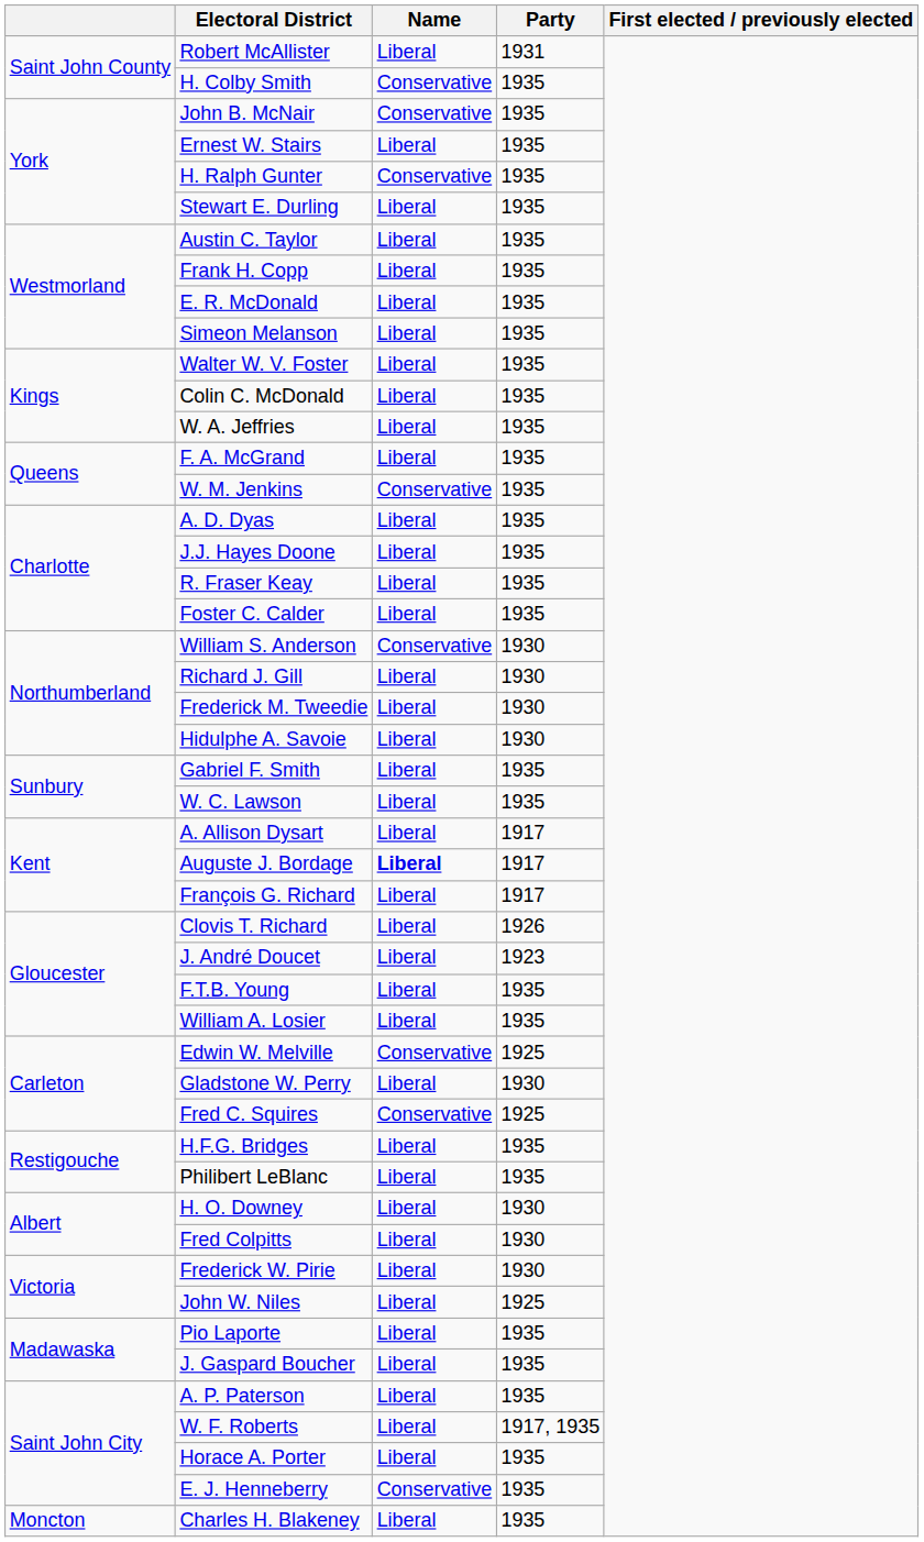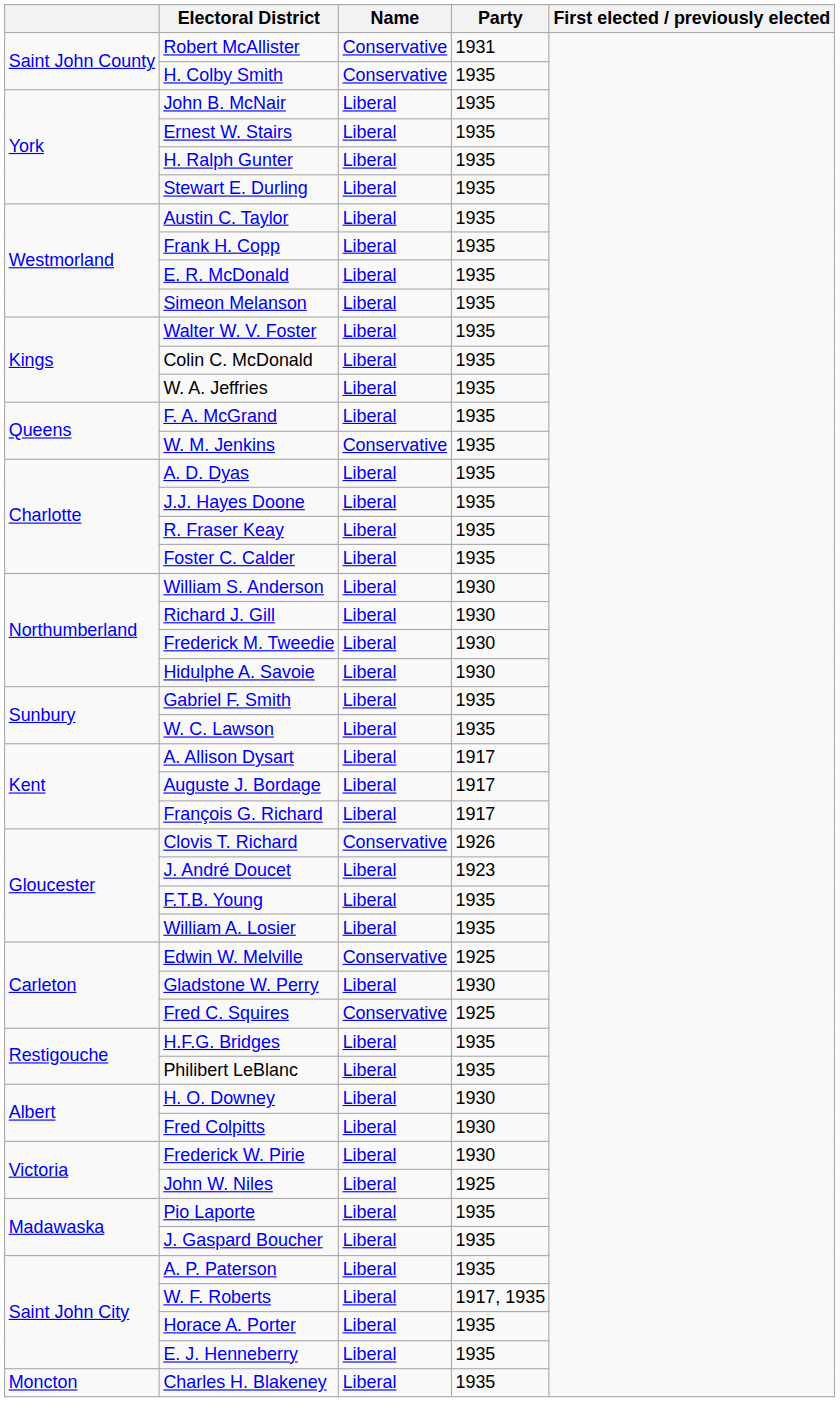 <table class="wikitable sortable">
 <tr>
 <th></th>
 <th>Electoral District</th>
 <th>Name</th>
 <th>Party</th>
 <th>First elected / previously elected</th>
 </tr>
 <tr>
 <td rowspan="2"><a href='#'>Saint John County</a></td>
 <td><a href='#'>Robert McAllister</a></td>
-<td><a href='#'>Liberal</a></td>
+<td><a href='#'>Conservative</a></td>
 <td>1931</td>
 </tr>
 <tr>
 <td><a href='#'>H. Colby Smith</a></td>
 <td><a href='#'>Conservative</a></td>
 <td>1935</td>
 </tr>
 <tr>
 <td rowspan="4"><a href='#'>York</a></td>
 <td><a href='#'>John B. McNair</a></td>
-<td><a href='#'>Conservative</a></td>
+<td><a href='#'>Liberal</a></td>
 <td>1935</td>
 </tr>
 <tr>
 <td><a href='#'>Ernest W. Stairs</a></td>
 <td><a href='#'>Liberal</a></td>
 <td>1935</td>
 </tr>
 <tr>
 <td><a href='#'>H. Ralph Gunter</a></td>
-<td><a href='#'>Conservative</a></td>
+<td><a href='#'>Liberal</a></td>
 <td>1935</td>
 </tr>
 <tr>
 <td><a href='#'>Stewart E. Durling</a></td>
 <td><a href='#'>Liberal</a></td>
 <td>1935</td>
 </tr>
 <tr>
 <td rowspan="4"><a href='#'>Westmorland</a></td>
 <td><a href='#'>Austin C. Taylor</a></td>
 <td><a href='#'>Liberal</a></td>
 <td>1935</td>
 </tr>
 <tr>
 <td><a href='#'>Frank H. Copp</a></td>
 <td><a href='#'>Liberal</a></td>
 <td>1935</td>
 </tr>
 <tr>
 <td><a href='#'>E. R. McDonald</a></td>
 <td><a href='#'>Liberal</a></td>
 <td>1935</td>
 </tr>
 <tr>
 <td><a href='#'>Simeon Melanson</a></td>
 <td><a href='#'>Liberal</a></td>
 <td>1935</td>
 </tr>
 <tr>
 <td rowspan="3"><a href='#'>Kings</a></td>
 <td><a href='#'>Walter W. V. Foster</a></td>
 <td><a href='#'>Liberal</a></td>
 <td>1935</td>
 </tr>
 <tr>
 <td>Colin C. McDonald</td>
 <td><a href='#'>Liberal</a></td>
 <td>1935</td>
 </tr>
 <tr>
 <td>W. A. Jeffries</td>
 <td><a href='#'>Liberal</a></td>
 <td>1935</td>
 </tr>
 <tr>
 <td rowspan="2"><a href='#'>Queens</a></td>
 <td><a href='#'>F. A. McGrand</a></td>
 <td><a href='#'>Liberal</a></td>
 <td>1935</td>
 </tr>
 <tr>
 <td><a href='#'>W. M. Jenkins</a></td>
 <td><a href='#'>Conservative</a></td>
 <td>1935</td>
 </tr>
 <tr>
 <td rowspan="4"><a href='#'>Charlotte</a></td>
 <td><a href='#'>A. D. Dyas</a></td>
 <td><a href='#'>Liberal</a></td>
 <td>1935</td>
 </tr>
 <tr>
 <td><a href='#'>J.J. Hayes Doone</a></td>
 <td><a href='#'>Liberal</a></td>
 <td>1935</td>
 </tr>
 <tr>
 <td><a href='#'>R. Fraser Keay</a></td>
 <td><a href='#'>Liberal</a></td>
 <td>1935</td>
 </tr>
 <tr>
 <td><a href='#'>Foster C. Calder</a></td>
 <td><a href='#'>Liberal</a></td>
 <td>1935</td>
 </tr>
 <tr>
 <td rowspan="4"><a href='#'>Northumberland</a></td>
 <td><a href='#'>William S. Anderson</a></td>
-<td><a href='#'>Conservative</a></td>
+<td><a href='#'>Liberal</a></td>
 <td>1930</td>
 </tr>
 <tr>
 <td><a href='#'>Richard J. Gill</a></td>
 <td><a href='#'>Liberal</a></td>
 <td>1930</td>
 </tr>
 <tr>
 <td><a href='#'>Frederick M. Tweedie</a></td>
 <td><a href='#'>Liberal</a></td>
 <td>1930</td>
 </tr>
 <tr>
 <td><a href='#'>Hidulphe A. Savoie</a></td>
 <td><a href='#'>Liberal</a></td>
 <td>1930</td>
 </tr>
 <tr>
 <td rowspan="2"><a href='#'>Sunbury</a></td>
 <td><a href='#'>Gabriel F. Smith</a></td>
 <td><a href='#'>Liberal</a></td>
 <td>1935</td>
 </tr>
 <tr>
 <td><a href='#'>W. C. Lawson</a></td>
 <td><a href='#'>Liberal</a></td>
 <td>1935</td>
 </tr>
 <tr>
 <td rowspan="3"><a href='#'>Kent</a></td>
 <td><a href='#'>A. Allison Dysart</a></td>
 <td><a href='#'>Liberal</a></td>
 <td>1917</td>
 </tr>
 <tr>
 <td><a href='#'>Auguste J. Bordage</a></td>
-<td><strong><a href='#'>Liberal</a></strong></td>
+<td><a href='#'>Liberal</a></td>
 <td>1917</td>
 </tr>
 <tr>
 <td><a href='#'>François G. Richard</a></td>
 <td><a href='#'>Liberal</a></td>
 <td>1917</td>
 </tr>
 <tr>
 <td rowspan="4"><a href='#'>Gloucester</a></td>
 <td><a href='#'>Clovis T. Richard</a></td>
-<td><a href='#'>Liberal</a></td>
+<td><a href='#'>Conservative</a></td>
 <td>1926</td>
 </tr>
 <tr>
 <td><a href='#'>J. André Doucet</a></td>
 <td><a href='#'>Liberal</a></td>
 <td>1923</td>
 </tr>
 <tr>
 <td><a href='#'>F.T.B. Young</a></td>
 <td><a href='#'>Liberal</a></td>
 <td>1935</td>
 </tr>
 <tr>
 <td><a href='#'>William A. Losier</a></td>
 <td><a href='#'>Liberal</a></td>
 <td>1935</td>
 </tr>
 <tr>
 <td rowspan="3"><a href='#'>Carleton</a></td>
 <td><a href='#'>Edwin W. Melville</a></td>
 <td><a href='#'>Conservative</a></td>
 <td>1925</td>
 </tr>
 <tr>
 <td><a href='#'>Gladstone W. Perry</a></td>
 <td><a href='#'>Liberal</a></td>
 <td>1930</td>
 </tr>
 <tr>
 <td><a href='#'>Fred C. Squires</a></td>
 <td><a href='#'>Conservative</a></td>
 <td>1925</td>
 </tr>
 <tr>
 <td rowspan="2"><a href='#'>Restigouche</a></td>
 <td><a href='#'>H.F.G. Bridges</a></td>
 <td><a href='#'>Liberal</a></td>
 <td>1935</td>
 </tr>
 <tr>
 <td>Philibert LeBlanc</td>
 <td><a href='#'>Liberal</a></td>
 <td>1935</td>
 </tr>
 <tr>
 <td rowspan="2"><a href='#'>Albert</a></td>
 <td><a href='#'>H. O. Downey</a></td>
 <td><a href='#'>Liberal</a></td>
 <td>1930</td>
 </tr>
 <tr>
 <td><a href='#'>Fred Colpitts</a></td>
 <td><a href='#'>Liberal</a></td>
 <td>1930</td>
 </tr>
 <tr>
 <td rowspan="2"><a href='#'>Victoria</a></td>
 <td><a href='#'>Frederick W. Pirie</a></td>
 <td><a href='#'>Liberal</a></td>
 <td>1930</td>
 </tr>
 <tr>
 <td><a href='#'>John W. Niles</a></td>
 <td><a href='#'>Liberal</a></td>
 <td>1925</td>
 </tr>
 <tr>
 <td rowspan="2"><a href='#'>Madawaska</a></td>
 <td><a href='#'>Pio Laporte</a></td>
 <td><a href='#'>Liberal</a></td>
 <td>1935</td>
 </tr>
 <tr>
 <td><a href='#'>J. Gaspard Boucher</a></td>
 <td><a href='#'>Liberal</a></td>
 <td>1935</td>
 </tr>
 <tr>
 <td rowspan="4"><a href='#'>Saint John City</a></td>
 <td><a href='#'>A. P. Paterson</a></td>
 <td><a href='#'>Liberal</a></td>
 <td>1935</td>
 </tr>
 <tr>
 <td><a href='#'>W. F. Roberts</a></td>
 <td><a href='#'>Liberal</a></td>
 <td>1917, 1935</td>
 </tr>
 <tr>
 <td><a href='#'>Horace A. Porter</a></td>
 <td><a href='#'>Liberal</a></td>
 <td>1935</td>
 </tr>
 <tr>
 <td><a href='#'>E. J. Henneberry</a></td>
-<td><a href='#'>Conservative</a></td>
+<td><a href='#'>Liberal</a></td>
 <td>1935</td>
 </tr>
 <tr>
 <td><a href='#'>Moncton</a></td>
 <td><a href='#'>Charles H. Blakeney</a></td>
 <td><a href='#'>Liberal</a></td>
 <td>1935</td>
 </tr>
 </table>
